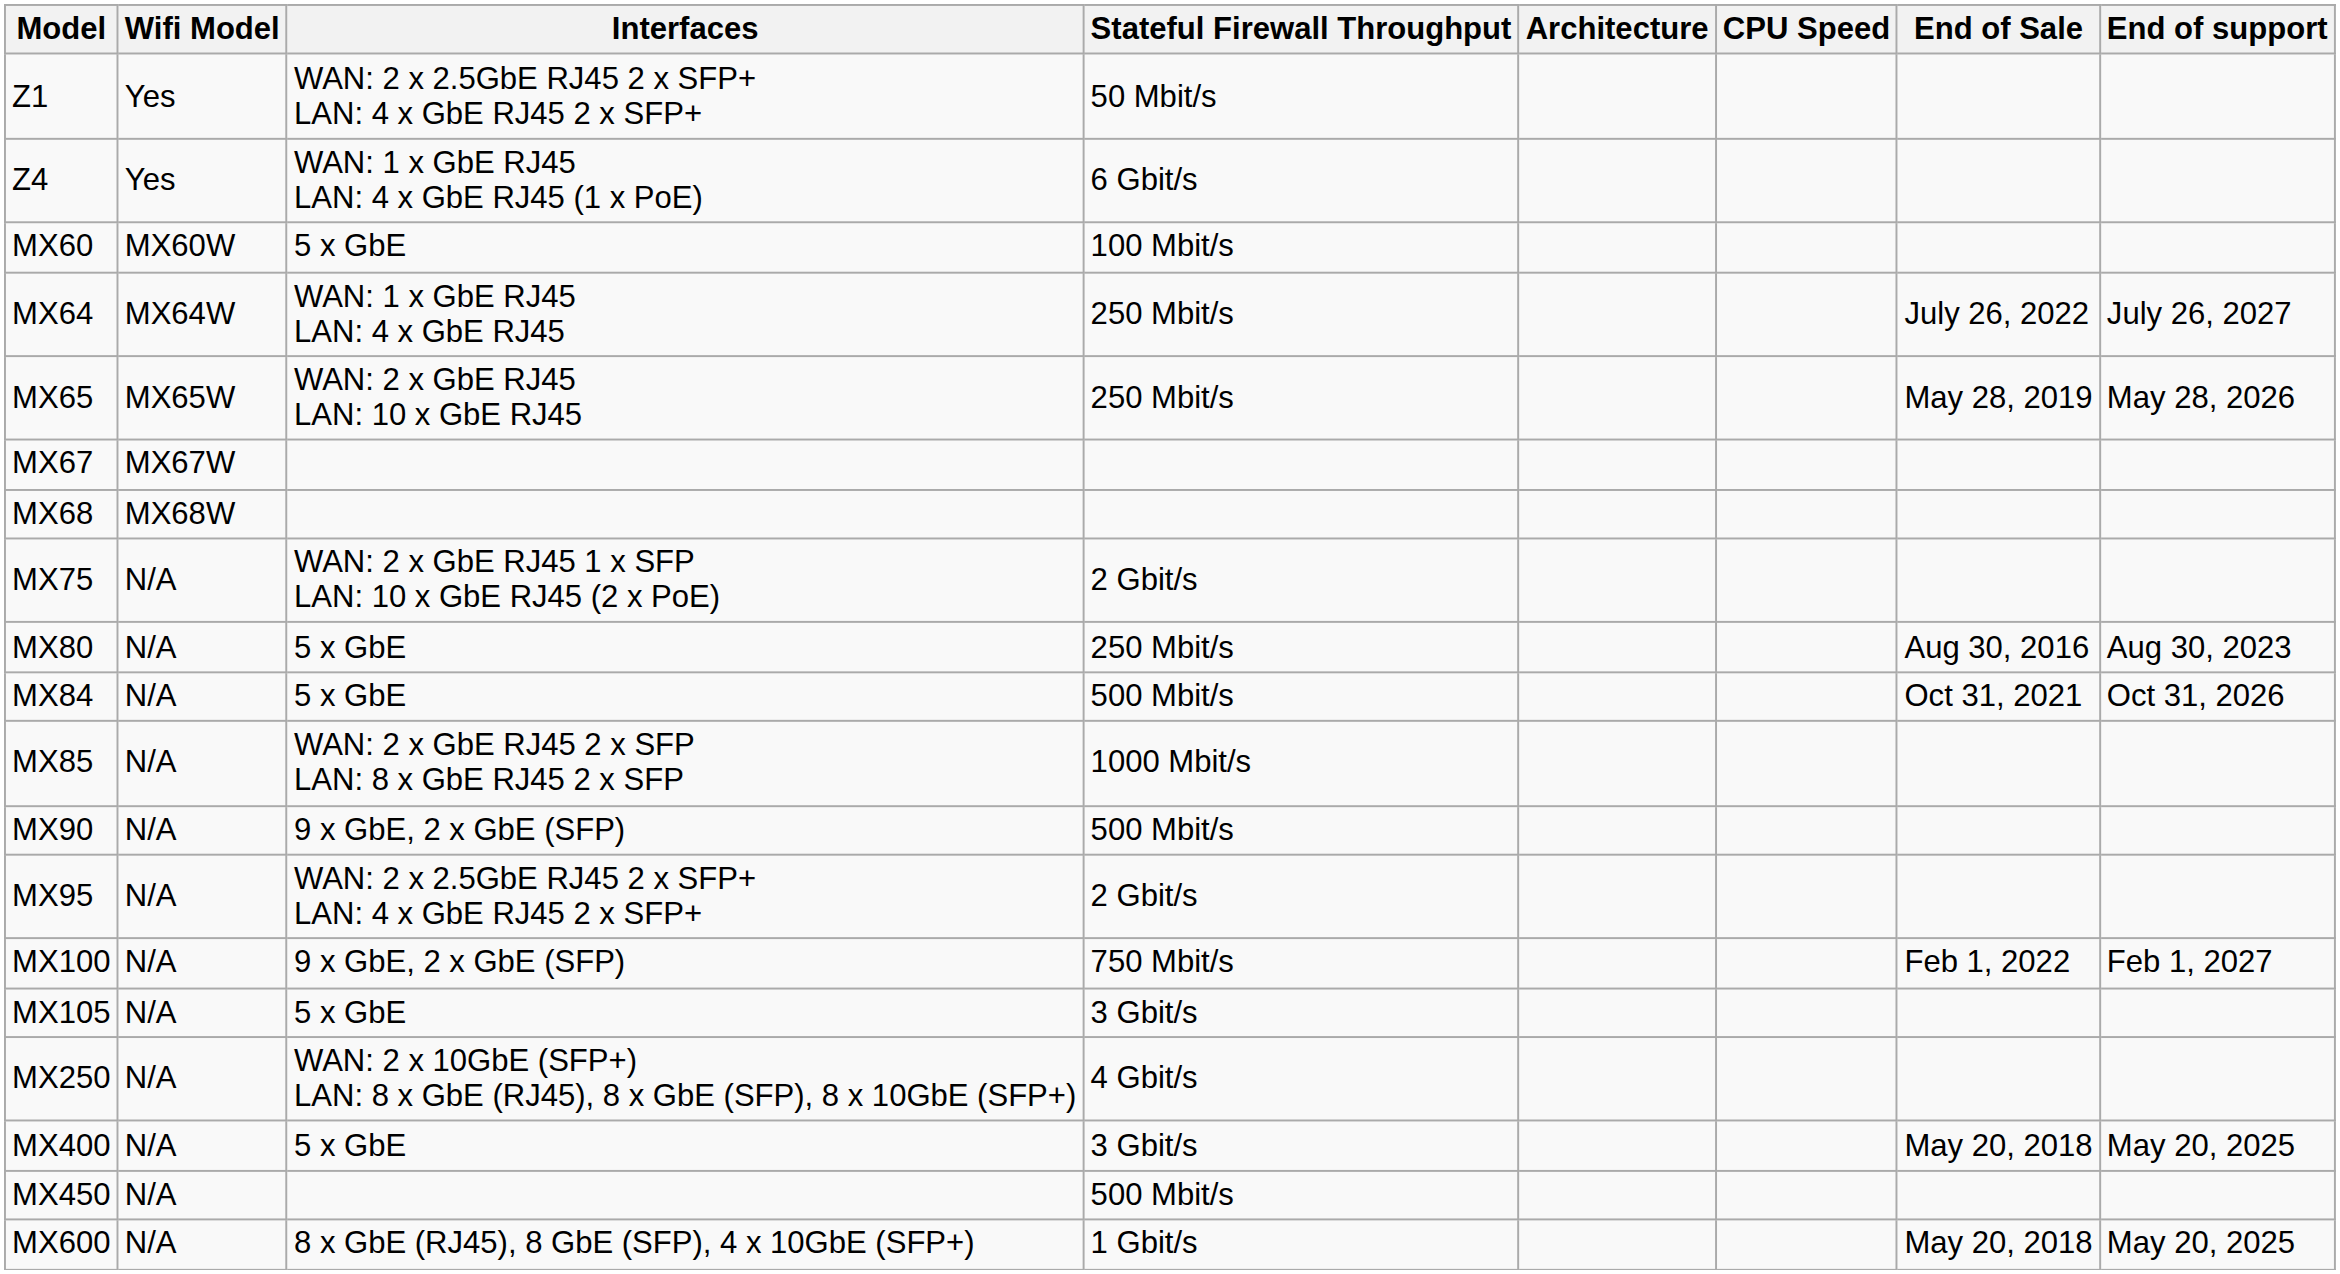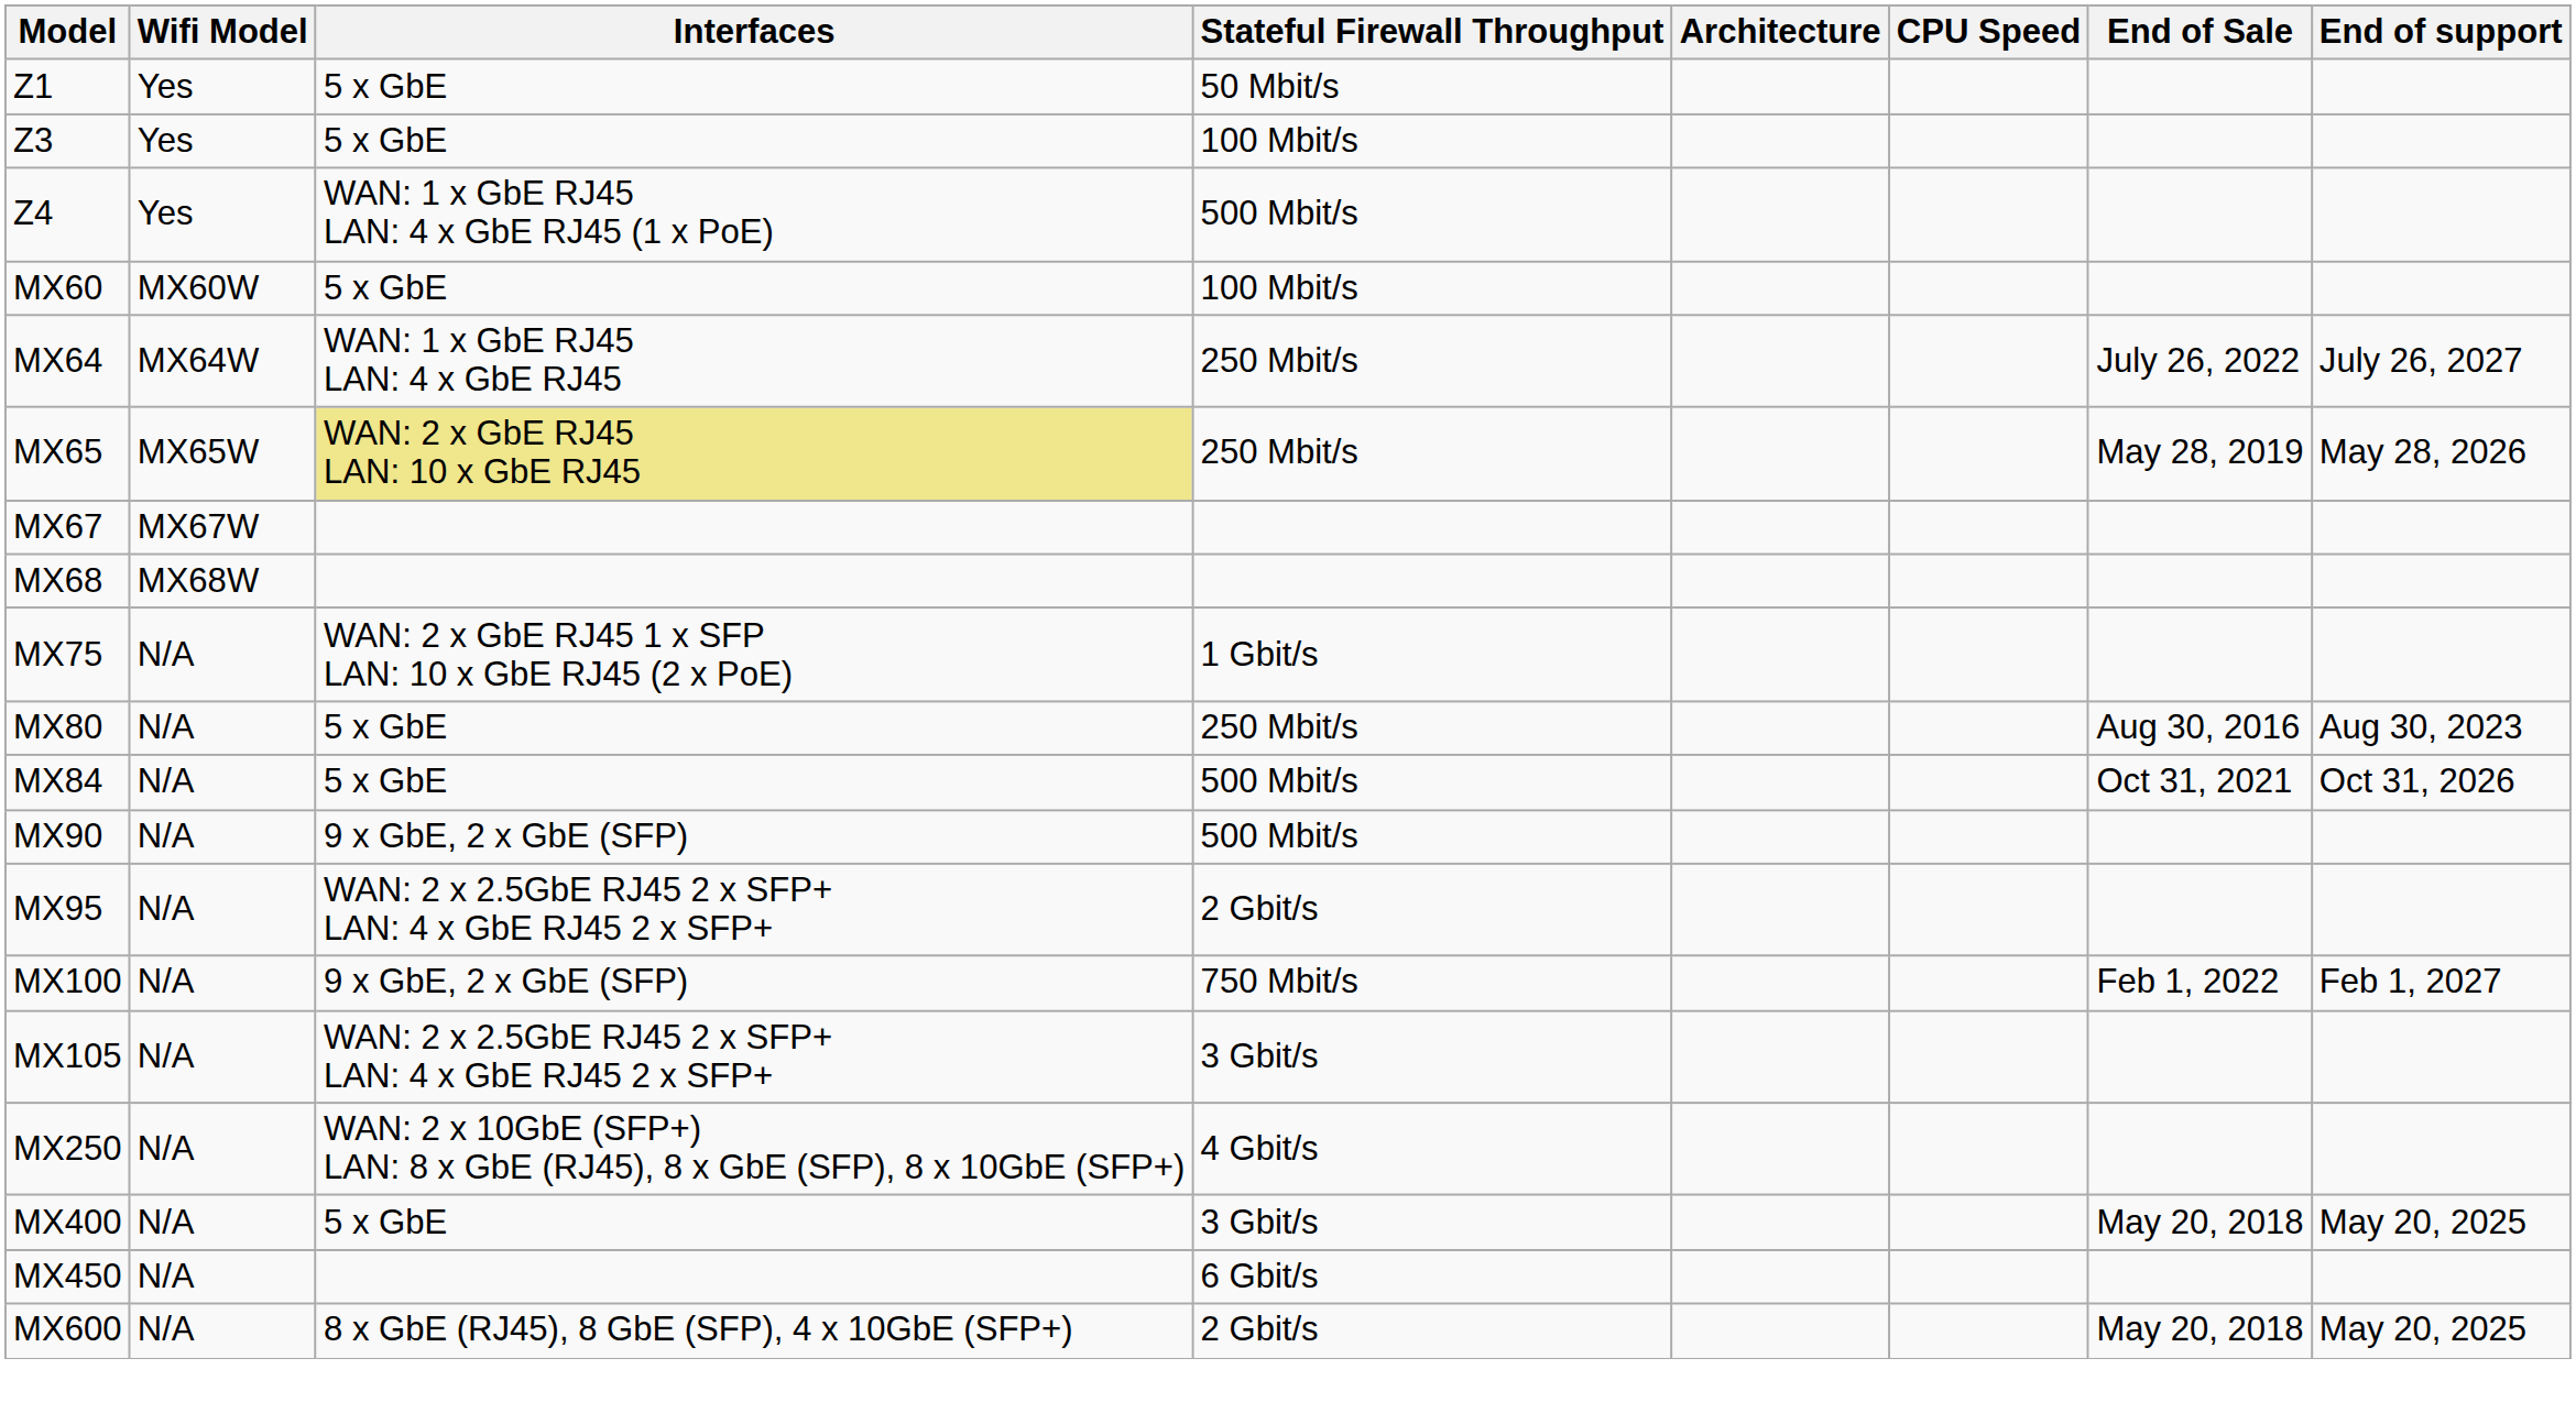 <table class="wikitable">
 <tr>
 <th>Model</th>
 <th>Wifi Model</th>
 <th>Interfaces</th>
 <th>Stateful Firewall Throughput</th>
 <th>Architecture</th>
 <th>CPU Speed</th>
 <th>End of Sale</th>
 <th>End of support</th>
 </tr>
 <tr>
 <td>Z1</td>
 <td>Yes</td>
-<td>WAN: 2 x 2.5GbE RJ45 2 x SFP+<br>LAN: 4 x GbE RJ45 2 x SFP+</td>
+<td>5 x GbE</td>
 <td>50 Mbit/s</td>
+<td></td>
+<td></td>
+<td></td>
+<td></td>
+</tr>
+<tr>
+<td>Z3</td>
+<td>Yes</td>
+<td>5 x GbE</td>
+<td>100 Mbit/s</td>
 <td></td>
 <td></td>
 <td></td>
 <td></td>
 </tr>
 <tr>
 <td>Z4</td>
 <td>Yes</td>
 <td>WAN: 1 x GbE RJ45<br>LAN: 4 x GbE RJ45 (1 x PoE)</td>
-<td>6 Gbit/s</td>
+<td>500 Mbit/s</td>
 <td></td>
 <td></td>
 <td></td>
 <td></td>
 </tr>
 <tr>
 <td>MX60</td>
 <td>MX60W</td>
 <td>5 x GbE</td>
 <td>100 Mbit/s</td>
 <td></td>
 <td></td>
 <td></td>
 <td></td>
 </tr>
 <tr>
 <td>MX64</td>
 <td>MX64W</td>
 <td>WAN: 1 x GbE RJ45<br>LAN: 4 x GbE RJ45</td>
 <td>250 Mbit/s</td>
 <td></td>
 <td></td>
 <td>July 26, 2022</td>
 <td>July 26, 2027</td>
 </tr>
 <tr>
 <td>MX65</td>
 <td>MX65W</td>
-<td>WAN: 2 x GbE RJ45<br>LAN: 10 x GbE RJ45</td>
+<td style="background: khaki;">WAN: 2 x GbE RJ45<br>LAN: 10 x GbE RJ45</td>
 <td>250 Mbit/s</td>
 <td></td>
 <td></td>
 <td>May 28, 2019</td>
 <td>May 28, 2026</td>
 </tr>
 <tr>
 <td>MX67</td>
 <td>MX67W</td>
 <td></td>
 <td></td>
 <td></td>
 <td></td>
 <td></td>
 <td></td>
 </tr>
 <tr>
 <td>MX68</td>
 <td>MX68W</td>
 <td></td>
 <td></td>
 <td></td>
 <td></td>
 <td></td>
 <td></td>
 </tr>
 <tr>
 <td>MX75</td>
 <td>N/A</td>
 <td>WAN: 2 x GbE RJ45 1 x SFP<br>LAN: 10 x GbE RJ45 (2 x PoE)</td>
-<td>2 Gbit/s</td>
+<td>1 Gbit/s</td>
 <td></td>
 <td></td>
 <td></td>
 <td></td>
 </tr>
 <tr>
 <td>MX80</td>
 <td>N/A</td>
 <td>5 x GbE</td>
 <td>250 Mbit/s</td>
 <td></td>
 <td></td>
 <td>Aug 30, 2016</td>
 <td>Aug 30, 2023</td>
 </tr>
 <tr>
 <td>MX84</td>
 <td>N/A</td>
 <td>5 x GbE</td>
 <td>500 Mbit/s</td>
 <td></td>
 <td></td>
 <td>Oct 31, 2021</td>
 <td>Oct 31, 2026</td>
-</tr>
-<tr>
-<td>MX85</td>
-<td>N/A</td>
-<td>WAN: 2 x GbE RJ45 2 x SFP<br>LAN: 8 x GbE RJ45 2 x SFP</td>
-<td>1000 Mbit/s</td>
-<td></td>
-<td></td>
-<td></td>
-<td></td>
 </tr>
 <tr>
 <td>MX90</td>
 <td>N/A</td>
 <td>9 x GbE, 2 x GbE (SFP)</td>
 <td>500 Mbit/s</td>
 <td></td>
 <td></td>
 <td></td>
 <td></td>
 </tr>
 <tr>
 <td>MX95</td>
 <td>N/A</td>
 <td>WAN: 2 x 2.5GbE RJ45 2 x SFP+<br>LAN: 4 x GbE RJ45 2 x SFP+</td>
 <td>2 Gbit/s</td>
 <td></td>
 <td></td>
 <td></td>
 <td></td>
 </tr>
 <tr>
 <td>MX100</td>
 <td>N/A</td>
 <td>9 x GbE, 2 x GbE (SFP)</td>
 <td>750 Mbit/s</td>
 <td></td>
 <td></td>
 <td>Feb 1, 2022</td>
 <td>Feb 1, 2027</td>
 </tr>
 <tr>
 <td>MX105</td>
 <td>N/A</td>
-<td>5 x GbE</td>
+<td>WAN: 2 x 2.5GbE RJ45 2 x SFP+<br>LAN: 4 x GbE RJ45 2 x SFP+</td>
 <td>3 Gbit/s</td>
 <td></td>
 <td></td>
 <td></td>
 <td></td>
 </tr>
 <tr>
 <td>MX250</td>
 <td>N/A</td>
 <td>WAN: 2 x 10GbE (SFP+)<br>LAN: 8 x GbE (RJ45), 8 x GbE (SFP), 8 x 10GbE (SFP+)</td>
 <td>4 Gbit/s</td>
 <td></td>
 <td></td>
 <td></td>
 <td></td>
 </tr>
 <tr>
 <td>MX400</td>
 <td>N/A</td>
 <td>5 x GbE</td>
 <td>3 Gbit/s</td>
 <td></td>
 <td></td>
 <td>May 20, 2018</td>
 <td>May 20, 2025</td>
 </tr>
 <tr>
 <td>MX450</td>
 <td>N/A</td>
 <td></td>
-<td>500 Mbit/s</td>
+<td>6 Gbit/s</td>
 <td></td>
 <td></td>
 <td></td>
 <td></td>
 </tr>
 <tr>
 <td>MX600</td>
 <td>N/A</td>
 <td>8 x GbE (RJ45), 8 GbE (SFP), 4 x 10GbE (SFP+)</td>
-<td>1 Gbit/s</td>
+<td>2 Gbit/s</td>
 <td></td>
 <td></td>
 <td>May 20, 2018</td>
 <td>May 20, 2025</td>
 </tr>
 </table>
